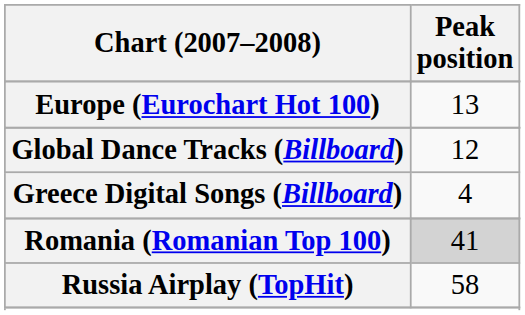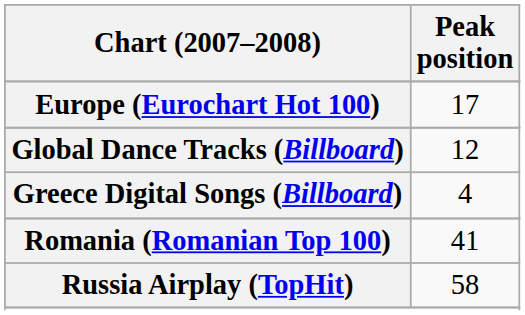 <table class="wikitable sortable plainrowheaders">
 <tr>
 <th>Chart (2007–2008)</th>
 <th>Peak<br>position</th>
 </tr>
 <tr>
 </tr>
 <tr>
 </tr>
 <tr>
 </tr>
 <tr>
 </tr>
 <tr>
 </tr>
 <tr>
 </tr>
 <tr>
 </tr>
 <tr>
 </tr>
 <tr>
 </tr>
 <tr>
 <th scope="row">Europe (<a href='#'>Eurochart Hot 100</a>)</th>
-<td style="text-align:center;">13</td>
+<td style="text-align:center;">17</td>
 </tr>
 <tr>
 </tr>
 <tr>
 </tr>
 <tr>
 <th scope="row">Global Dance Tracks (<em><a href='#'>Billboard</a></em>)</th>
 <td style="text-align:center;">12</td>
 </tr>
 <tr>
 <th scope="row">Greece Digital Songs (<em><a href='#'>Billboard</a></em>)</th>
 <td style="text-align:center;">4</td>
 </tr>
 <tr>
 </tr>
 <tr>
 </tr>
 <tr>
 </tr>
 <tr>
 </tr>
 <tr>
 </tr>
 <tr>
 </tr>
 <tr>
 </tr>
 <tr>
 <th scope="row">Romania (<a href='#'>Romanian Top 100</a>)</th>
-<td style="background: lightgrey; text-align:center;">41</td>
+<td style="text-align:center;">41</td>
 </tr>
 <tr>
 <th scope="row">Russia Airplay (<a href='#'>TopHit</a>)</th>
 <td align="center">58</td>
 </tr>
 <tr>
 </tr>
 <tr>
 </tr>
 <tr>
 </tr>
 <tr>
 </tr>
 <tr>
 </tr>
 <tr>
 </tr>
 <tr>
 </tr>
 <tr>
 </tr>
 <tr>
 </tr>
 </table>
